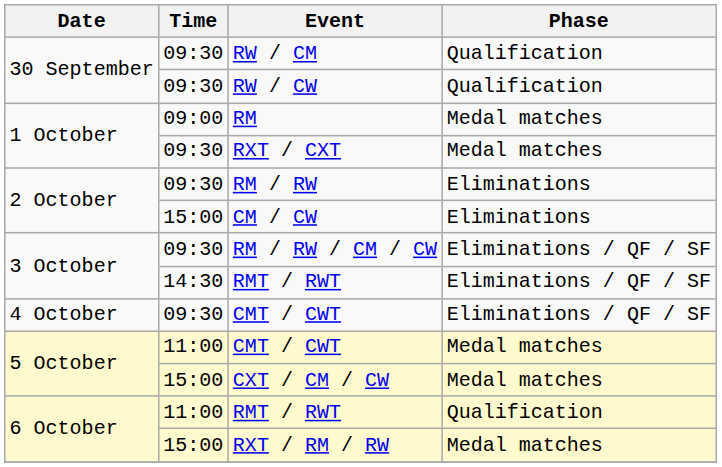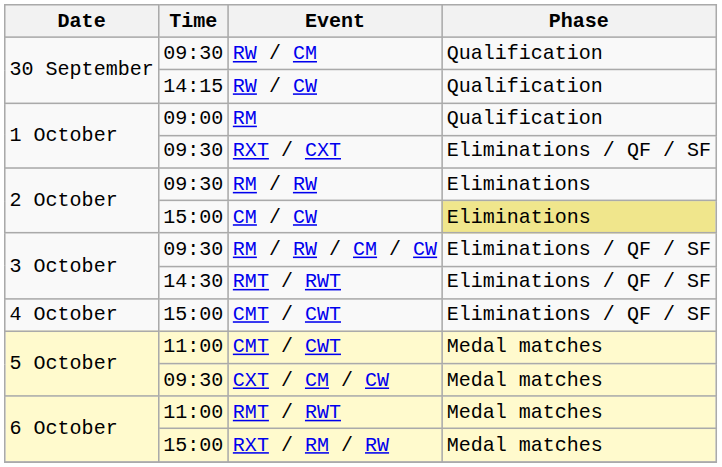 <table class=wikitable>
 <tr>
 <th>Date</th>
 <th>Time</th>
 <th>Event</th>
 <th>Phase</th>
 </tr>
 <tr>
 <td rowspan=2>30 September</td>
 <td>09:30</td>
 <td><a href='#'>RW</a> / <a href='#'>CM</a></td>
 <td>Qualification</td>
 </tr>
 <tr>
-<td>09:30</td>
+<td>14:15</td>
 <td><a href='#'>RW</a> / <a href='#'>CW</a></td>
 <td>Qualification</td>
 </tr>
 <tr>
 <td rowspan=2>1 October</td>
 <td>09:00</td>
 <td><a href='#'>RM</a></td>
-<td>Medal matches</td>
+<td>Qualification</td>
 </tr>
 <tr>
 <td>09:30</td>
 <td><a href='#'>RXT</a> / <a href='#'>CXT</a></td>
-<td>Medal matches</td>
+<td>Eliminations / QF / SF</td>
 </tr>
 <tr>
 <td rowspan=2>2 October</td>
 <td>09:30</td>
 <td><a href='#'>RM</a> / <a href='#'>RW</a></td>
 <td>Eliminations</td>
 </tr>
 <tr>
 <td>15:00</td>
 <td><a href='#'>CM</a> / <a href='#'>CW</a></td>
-<td>Eliminations</td>
+<td style="background: khaki;">Eliminations</td>
 </tr>
 <tr>
 <td rowspan=2>3 October</td>
 <td>09:30</td>
 <td><a href='#'>RM</a> / <a href='#'>RW</a> / <a href='#'>CM</a> / <a href='#'>CW</a></td>
 <td>Eliminations / QF / SF</td>
 </tr>
 <tr>
 <td>14:30</td>
 <td><a href='#'>RMT</a> / <a href='#'>RWT</a></td>
 <td>Eliminations / QF / SF</td>
 </tr>
 <tr>
 <td>4 October</td>
-<td>09:30</td>
+<td>15:00</td>
 <td><a href='#'>CMT</a> / <a href='#'>CWT</a></td>
 <td>Eliminations / QF / SF</td>
 </tr>
 <tr style=background:lemonchiffon>
 <td rowspan=2>5 October</td>
 <td>11:00</td>
 <td><a href='#'>CMT</a> / <a href='#'>CWT</a></td>
 <td>Medal matches</td>
 </tr>
 <tr style=background:lemonchiffon>
-<td>15:00</td>
+<td>09:30</td>
 <td><a href='#'>CXT</a> / <a href='#'>CM</a> / <a href='#'>CW</a></td>
 <td>Medal matches</td>
 </tr>
 <tr style=background:lemonchiffon>
 <td rowspan=2>6 October</td>
 <td>11:00</td>
 <td><a href='#'>RMT</a> / <a href='#'>RWT</a></td>
-<td>Qualification</td>
+<td>Medal matches</td>
 </tr>
 <tr style=background:lemonchiffon>
 <td>15:00</td>
 <td><a href='#'>RXT</a> / <a href='#'>RM</a> / <a href='#'>RW</a></td>
 <td>Medal matches</td>
 </tr>
 <tr>
 </tr>
 </table>
